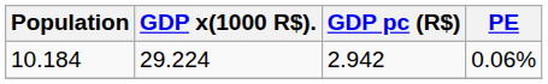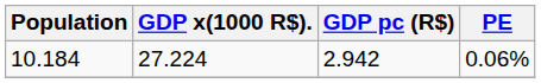 <table class="wikitable" border="1">
 <tr>
 <th>Population </th>
 <th><a href='#'>GDP</a> x(1000 R$).</th>
 <th><a href='#'>GDP pc</a> (R$)</th>
 <th><a href='#'>PE</a></th>
 </tr>
 <tr>
 <td>10.184</td>
-<td>29.224</td>
+<td>27.224</td>
 <td>2.942</td>
 <td>0.06%</td>
 </tr>
 <tr>
 </tr>
 </table>
